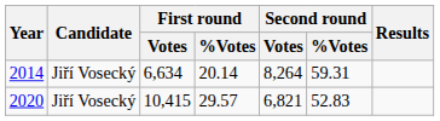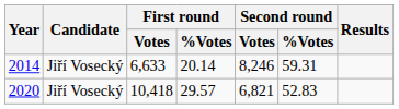 <table class="wikitable">
 <tr>
 <th rowspan=2>Year</th>
 <th rowspan=2>Candidate</th>
 <th colspan=2>First round</th>
 <th colspan=2>Second round</th>
 <th rowspan=2>Results</th>
 </tr>
 <tr>
 <th>Votes</th>
 <th>%Votes</th>
 <th>Votes</th>
 <th>%Votes</th>
 </tr>
 <tr>
 <td><a href='#'>2014</a></td>
 <td>Jiří Vosecký</td>
-<td>6,634</td>
+<td>6,633</td>
 <td>20.14</td>
-<td>8,264</td>
+<td>8,246</td>
 <td>59.31</td>
 <td></td>
 </tr>
 <tr>
 <td><a href='#'>2020</a></td>
 <td>Jiří Vosecký</td>
-<td>10,415</td>
+<td>10,418</td>
 <td>29.57</td>
 <td>6,821</td>
 <td>52.83</td>
 <td></td>
 </tr>
 </table>
